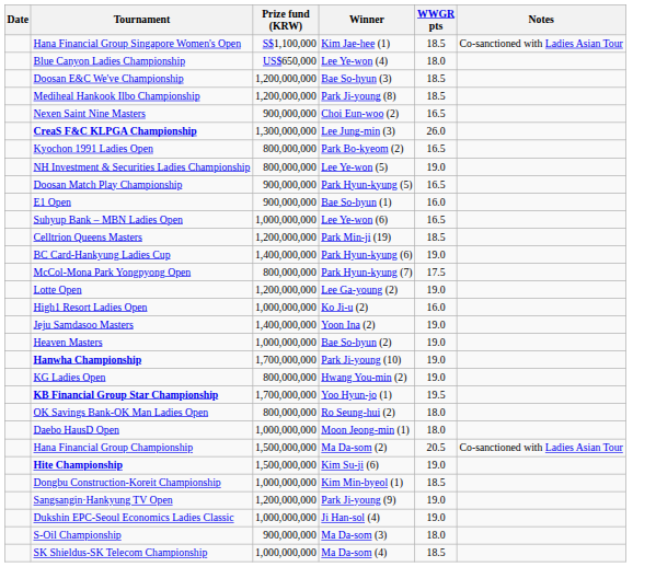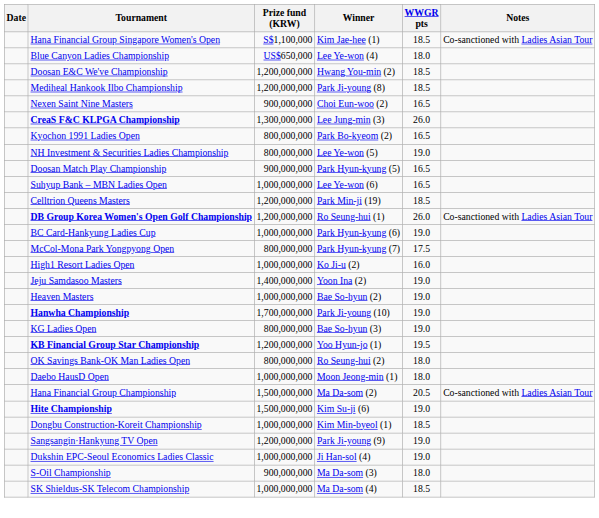 <table class="wikitable sortable" style="font-size:95%;">
 <tr>
 <th>Date</th>
 <th>Tournament</th>
 <th>Prize fund<br>(KRW)</th>
 <th>Winner</th>
 <th><a href='#'>WWGR</a><br>pts</th>
 <th>Notes</th>
 </tr>
 <tr>
 <td></td>
 <td><a href='#'>Hana Financial Group Singapore Women's Open</a></td>
 <td align=right><a href='#'>S$</a>1,100,000</td>
 <td> <a href='#'>Kim  Jae-hee</a> (1)</td>
 <td align=center>18.5</td>
 <td>Co-sanctioned with <a href='#'>Ladies Asian Tour</a></td>
 </tr>
 <tr>
 <td></td>
 <td><a href='#'>Blue Canyon Ladies Championship</a></td>
 <td align=right><a href='#'>US$</a>650,000</td>
 <td> <a href='#'>Lee Ye-won</a> (4)</td>
 <td align=center>18.0</td>
 <td></td>
 </tr>
 <tr>
 <td></td>
 <td><a href='#'>Doosan E&C We've Championship</a></td>
 <td align=right>1,200,000,000</td>
-<td> <a href='#'>Bae So-hyun</a> (3)</td>
+<td> <a href='#'>Hwang You-min</a> (2)</td>
 <td align=center>18.5</td>
 <td></td>
 </tr>
 <tr>
 <td></td>
 <td><a href='#'>Mediheal Hankook Ilbo Championship</a></td>
 <td align=right>1,200,000,000</td>
 <td> <a href='#'>Park Ji-young</a> (8)</td>
 <td align=center>18.5</td>
 <td></td>
 </tr>
 <tr>
 <td></td>
 <td><a href='#'>Nexen Saint Nine Masters</a></td>
 <td align=right>900,000,000</td>
 <td> <a href='#'>Choi Eun-woo</a> (2)</td>
 <td align=center>16.5</td>
 <td></td>
 </tr>
 <tr>
 <td></td>
 <td><strong><a href='#'>CreaS F&C KLPGA Championship</a></strong></td>
 <td align=right>1,300,000,000</td>
 <td> <a href='#'>Lee Jung-min</a> (3)</td>
 <td align=center>26.0</td>
 <td></td>
 </tr>
 <tr>
 <td></td>
 <td><a href='#'>Kyochon 1991 Ladies Open</a></td>
 <td align=right>800,000,000</td>
 <td> <a href='#'>Park Bo-kyeom</a> (2)</td>
 <td align=center>16.5</td>
 <td></td>
 </tr>
 <tr>
 <td></td>
 <td><a href='#'>NH Investment & Securities Ladies Championship</a></td>
 <td align=right>800,000,000</td>
 <td> <a href='#'>Lee Ye-won</a> (5)</td>
 <td align=center>19.0</td>
 <td></td>
 </tr>
 <tr>
 <td></td>
 <td><a href='#'>Doosan Match Play Championship</a></td>
 <td align=right>900,000,000</td>
 <td> <a href='#'>Park Hyun-kyung</a> (5)</td>
 <td align=center>16.5</td>
 <td></td>
 </tr>
 <tr>
 <td></td>
-<td><a href='#'>E1 Open</a></td>
-<td align=right>900,000,000</td>
-<td> <a href='#'>Bae So-hyun</a> (1)</td>
-<td align=center>16.0</td>
-<td></td>
-</tr>
-<tr>
-<td></td>
 <td><a href='#'>Suhyup Bank – MBN Ladies Open</a></td>
 <td align=right>1,000,000,000</td>
 <td> <a href='#'>Lee Ye-won</a> (6)</td>
 <td align=center>16.5</td>
 <td></td>
 </tr>
 <tr>
 <td></td>
 <td><a href='#'>Celltrion Queens Masters</a></td>
 <td align=right>1,200,000,000</td>
 <td> <a href='#'>Park Min-ji</a> (19)</td>
 <td align=center>18.5</td>
 <td></td>
 </tr>
 <tr>
 <td></td>
+<td><strong><a href='#'>DB Group Korea Women's Open Golf Championship</a></strong></td>
+<td align=right>1,200,000,000</td>
+<td> <a href='#'>Ro Seung-hui</a> (1)</td>
+<td align=center>26.0</td>
+<td>Co-sanctioned with <a href='#'>Ladies Asian Tour</a></td>
+</tr>
+<tr>
+<td></td>
 <td><a href='#'>BC Card-Hankyung Ladies Cup</a></td>
-<td align=right>1,400,000,000</td>
+<td align=right>1,000,000,000</td>
 <td> <a href='#'>Park Hyun-kyung</a> (6)</td>
 <td align=center>19.0</td>
 <td></td>
 </tr>
 <tr>
 <td></td>
 <td><a href='#'>McCol-Mona Park Yongpyong Open</a></td>
 <td align=right>800,000,000</td>
 <td> <a href='#'>Park Hyun-kyung</a> (7)</td>
 <td align=center>17.5</td>
-<td></td>
-</tr>
-<tr>
-<td></td>
-<td><a href='#'>Lotte Open</a></td>
-<td align=right>1,200,000,000</td>
-<td> <a href='#'>Lee Ga-young</a> (2)</td>
-<td align=center>19.0</td>
 <td></td>
 </tr>
 <tr>
 <td></td>
 <td><a href='#'>High1 Resort Ladies Open</a></td>
 <td align=right>1,000,000,000</td>
 <td> <a href='#'>Ko Ji-u</a> (2)</td>
 <td align=center>16.0</td>
 <td></td>
 </tr>
 <tr>
 <td></td>
 <td><a href='#'>Jeju Samdasoo Masters</a></td>
 <td align=right>1,400,000,000</td>
 <td> <a href='#'>Yoon Ina</a> (2)</td>
 <td align=center>19.0</td>
 <td></td>
 </tr>
 <tr>
 <td></td>
 <td><a href='#'>Heaven Masters</a></td>
 <td align=right>1,000,000,000</td>
 <td> <a href='#'>Bae So-hyun</a> (2)</td>
 <td align=center>19.0</td>
 <td></td>
 </tr>
 <tr>
 <td></td>
 <td><strong><a href='#'>Hanwha Championship</a></strong></td>
 <td align=right>1,700,000,000</td>
 <td> <a href='#'>Park Ji-young</a> (10)</td>
 <td align=center>19.0</td>
 <td></td>
 </tr>
 <tr>
 <td></td>
 <td><a href='#'>KG Ladies Open</a></td>
 <td align=right>800,000,000</td>
-<td> <a href='#'>Hwang You-min</a> (2)</td>
+<td> <a href='#'>Bae So-hyun</a> (3)</td>
 <td align=center>19.0</td>
 <td></td>
 </tr>
 <tr>
 <td></td>
 <td><strong><a href='#'>KB Financial Group Star Championship</a></strong></td>
-<td align=right>1,700,000,000</td>
+<td align=right>1,200,000,000</td>
 <td> <a href='#'>Yoo Hyun-jo</a> (1)</td>
 <td align=center>19.5</td>
 <td></td>
 </tr>
 <tr>
 <td></td>
 <td><a href='#'>OK Savings Bank-OK Man Ladies Open</a></td>
 <td align=right>800,000,000</td>
 <td> <a href='#'>Ro Seung-hui</a> (2)</td>
 <td align=center>18.0</td>
 <td></td>
 </tr>
 <tr>
 <td></td>
 <td><a href='#'>Daebo HausD Open</a></td>
 <td align=right>1,000,000,000</td>
 <td> <a href='#'>Moon Jeong-min</a> (1)</td>
 <td align=center>18.0</td>
 <td></td>
 </tr>
 <tr>
 <td></td>
 <td><a href='#'>Hana Financial Group Championship</a></td>
 <td align=right>1,500,000,000</td>
 <td> <a href='#'>Ma Da-som</a> (2)</td>
 <td align=center>20.5</td>
 <td>Co-sanctioned with <a href='#'>Ladies Asian Tour</a></td>
 </tr>
 <tr>
 <td></td>
 <td><strong><a href='#'>Hite Championship</a></strong></td>
 <td align=right>1,500,000,000</td>
 <td> <a href='#'>Kim Su-ji</a> (6)</td>
 <td align=center>19.0</td>
 <td></td>
 </tr>
 <tr>
 <td></td>
 <td><a href='#'>Dongbu Construction-Koreit Championship</a></td>
 <td align=right>1,000,000,000</td>
 <td> <a href='#'>Kim Min-byeol</a> (1)</td>
 <td align=center>18.5</td>
 <td></td>
 </tr>
 <tr>
 <td></td>
 <td><a href='#'>Sangsangin·Hankyung TV Open</a></td>
 <td align=right>1,200,000,000</td>
 <td> <a href='#'>Park Ji-young</a> (9)</td>
 <td align=center>19.0</td>
 <td></td>
 </tr>
 <tr>
 <td></td>
 <td><a href='#'>Dukshin EPC-Seoul Economics Ladies Classic</a></td>
 <td align=right>1,000,000,000</td>
 <td> <a href='#'>Ji Han-sol</a> (4)</td>
 <td align=center>19.0</td>
 <td></td>
 </tr>
 <tr>
 <td></td>
 <td><a href='#'>S-Oil Championship</a></td>
 <td align=right>900,000,000</td>
 <td> <a href='#'>Ma Da-som</a> (3)</td>
 <td align=center>18.0</td>
 <td></td>
 </tr>
 <tr>
 <td></td>
 <td><a href='#'>SK Shieldus-SK Telecom Championship</a></td>
 <td align=right>1,000,000,000</td>
 <td> <a href='#'>Ma Da-som</a> (4)</td>
 <td align=center>18.5</td>
 <td></td>
 </tr>
 </table>
